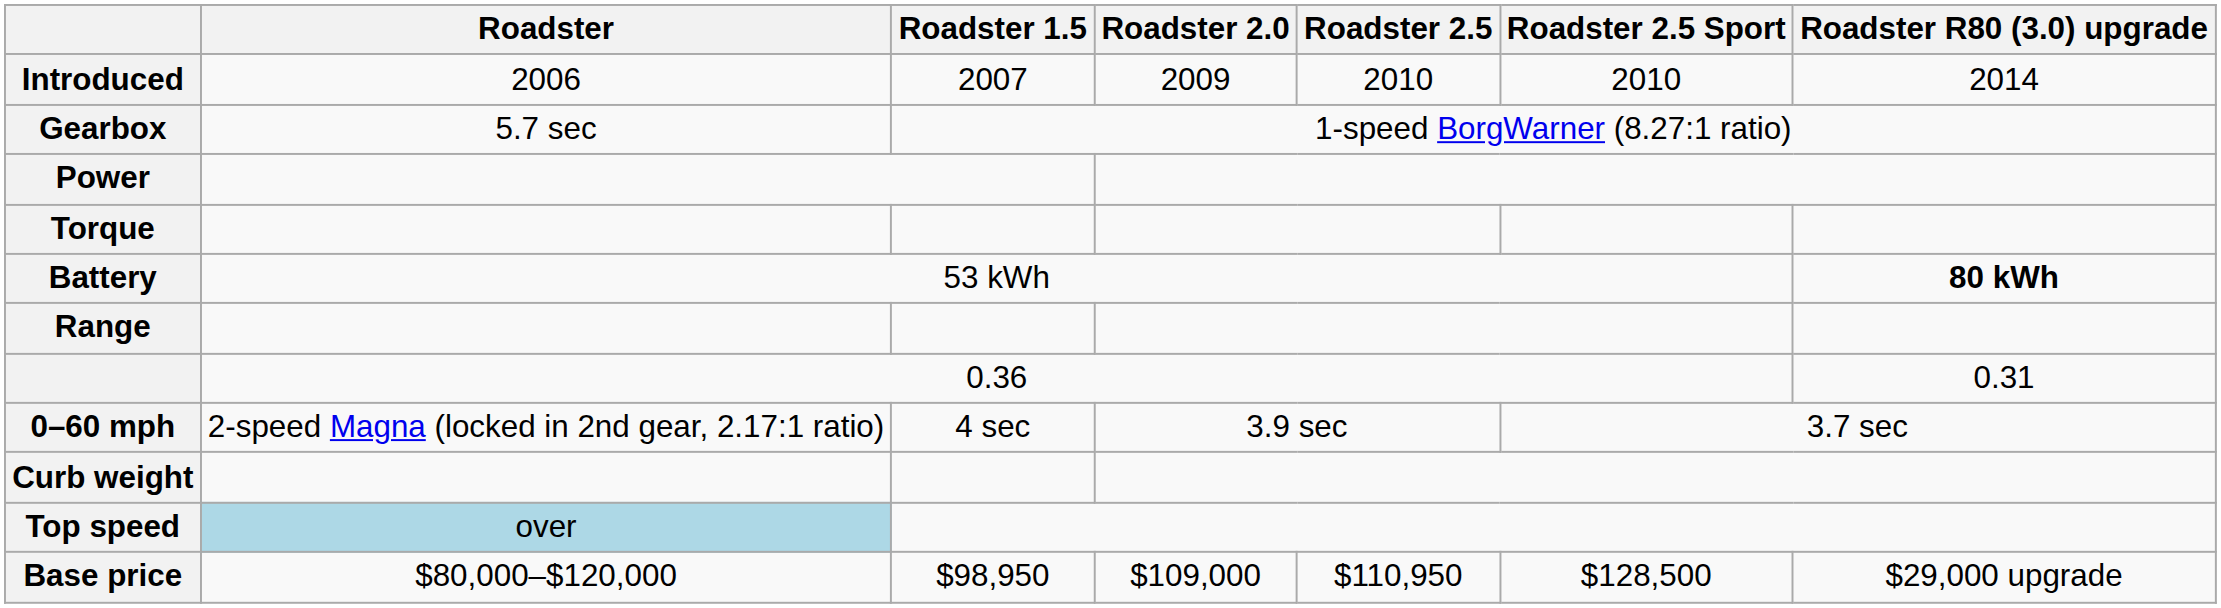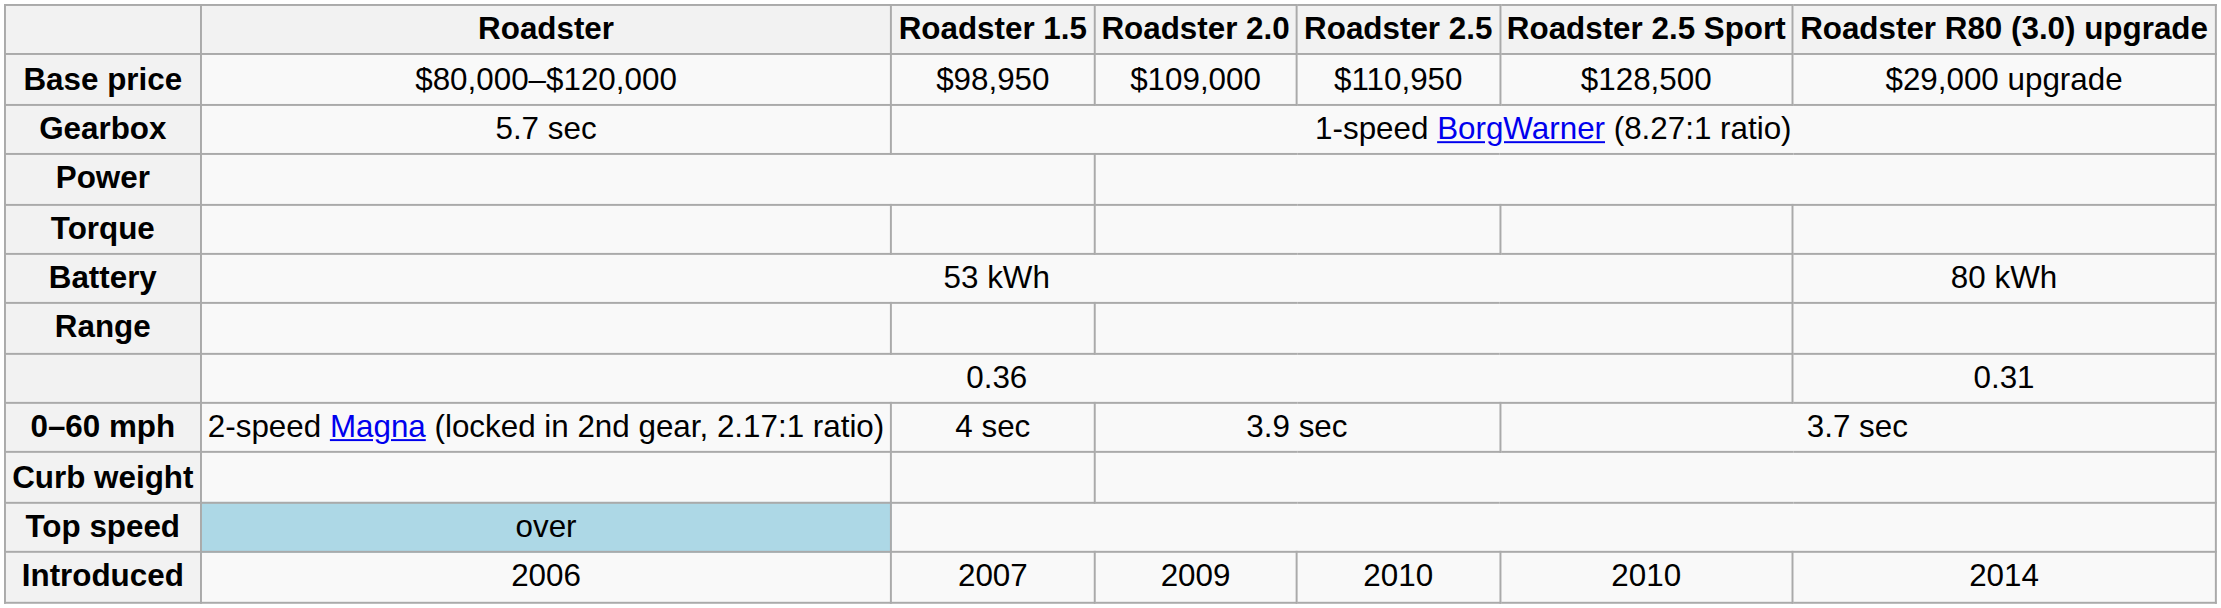 <table class="wikitable">
 <tr>
 <th></th>
 <th>Roadster</th>
 <th>Roadster 1.5</th>
 <th>Roadster 2.0</th>
 <th>Roadster 2.5</th>
 <th>Roadster 2.5 Sport</th>
 <th>Roadster R80 (3.0) upgrade</th>
 </tr>
 <tr>
-<th align="right">Introduced</th>
-<td align="center">2006</td>
-<td align="center">2007</td>
-<td align="center">2009</td>
-<td align="center">2010</td>
-<td align="center">2010</td>
-<td align="center">2014</td>
+<th align="right">Base price</th>
+<td align="center">$80,000–$120,000</td>
+<td align="center">$98,950</td>
+<td align="center">$109,000</td>
+<td align="center">$110,950</td>
+<td align="center">$128,500</td>
+<td align="center">$29,000 upgrade</td>
 </tr>
 <tr>
 <th align="right">Gearbox</th>
 <td align="center">5.7 sec</td>
 <td colspan="5" align="center">1-speed <a href='#'>BorgWarner</a> (8.27:1 ratio)</td>
 </tr>
 <tr>
 <th align="right">Power</th>
 <td colspan="2" align="center"></td>
 <td colspan="4" align="center"></td>
 </tr>
 <tr>
 <th align="right">Torque</th>
 <td align="center"></td>
 <td align="center"></td>
 <td colspan="2" align="center"></td>
 <td align="center"></td>
 <td align="center"></td>
 </tr>
 <tr>
 <th align="right">Battery</th>
 <td align="center" colspan=5>53 kWh</td>
-<td align="center"><strong>80 kWh</strong></td>
+<td align="center">80 kWh</td>
 </tr>
 <tr>
 <th align="right">Range</th>
 <td align="center"></td>
 <td align="center"></td>
 <td colspan="3" align="center"></td>
 <td align="center"></td>
 </tr>
 <tr>
 <th align="right"></th>
 <td colspan="5" align="center">0.36</td>
 <td align="center">0.31</td>
 </tr>
 <tr>
 <th align="right">0–60 mph</th>
 <td align="center">2-speed <a href='#'>Magna</a> (locked in 2nd gear, 2.17:1 ratio)</td>
 <td align="center">4 sec</td>
 <td colspan="2" align="center">3.9 sec</td>
 <td colspan="2" align="center">3.7 sec</td>
 </tr>
 <tr>
 <th align="right">Curb weight</th>
 <td align="center"></td>
 <td align="center"></td>
 <td colspan="4" align="center"></td>
 </tr>
 <tr>
 <th align="right">Top speed</th>
 <td align="center" style="background: lightblue;">over </td>
 <td colspan="5" align="center"></td>
 </tr>
 <tr>
-<th align="right">Base price</th>
-<td align="center">$80,000–$120,000</td>
-<td align="center">$98,950</td>
-<td align="center">$109,000</td>
-<td align="center">$110,950</td>
-<td align="center">$128,500</td>
-<td align="center">$29,000 upgrade</td>
+<th align="right">Introduced</th>
+<td align="center">2006</td>
+<td align="center">2007</td>
+<td align="center">2009</td>
+<td align="center">2010</td>
+<td align="center">2010</td>
+<td align="center">2014</td>
 </tr>
 </table>
